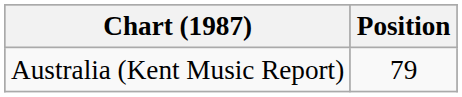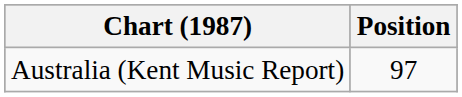 <table class="wikitable">
 <tr>
 <th>Chart (1987)</th>
 <th>Position</th>
 </tr>
 <tr>
 <td align="left">Australia (Kent Music Report)</td>
-<td align="center">79</td>
+<td align="center">97</td>
 </tr>
 </table>
